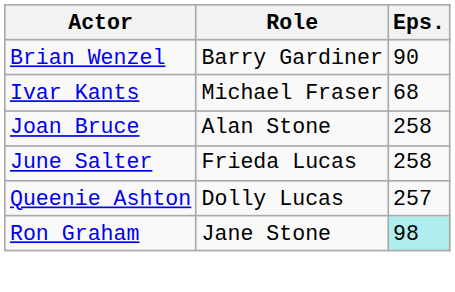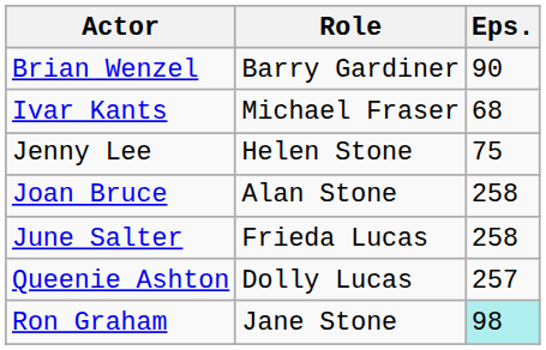 <table class="wikitable">
 <tr>
 <th>Actor</th>
 <th>Role</th>
 <th>Eps.</th>
 </tr>
 <tr>
 <td><a href='#'>Brian Wenzel</a></td>
 <td>Barry Gardiner</td>
 <td>90</td>
 </tr>
 <tr>
 <td><a href='#'>Ivar Kants</a></td>
 <td>Michael Fraser</td>
 <td>68</td>
+</tr>
+<tr>
+<td>Jenny Lee</td>
+<td>Helen Stone</td>
+<td>75</td>
 </tr>
 <tr>
 <td><a href='#'>Joan Bruce</a></td>
 <td>Alan Stone</td>
 <td>258</td>
 </tr>
 <tr>
 <td><a href='#'>June Salter</a></td>
 <td>Frieda Lucas</td>
 <td>258</td>
 </tr>
 <tr>
 <td><a href='#'>Queenie Ashton</a></td>
 <td>Dolly Lucas</td>
 <td>257</td>
 </tr>
 <tr>
 <td><a href='#'>Ron Graham</a></td>
 <td>Jane Stone</td>
 <td style="background: paleturquoise;">98</td>
 </tr>
 </table>
